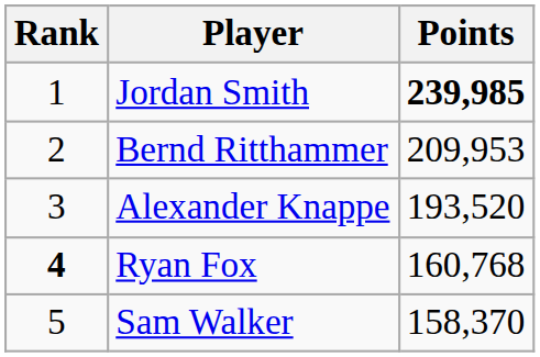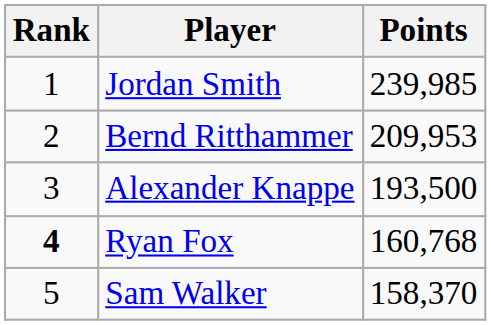 <table class="wikitable">
 <tr>
 <th>Rank</th>
 <th>Player</th>
 <th>Points</th>
 </tr>
 <tr>
 <td align=center>1</td>
 <td> <a href='#'>Jordan Smith</a></td>
-<td align=center><strong>239,985</strong></td>
+<td align=center>239,985</td>
 </tr>
 <tr>
 <td align=center>2</td>
 <td> <a href='#'>Bernd Ritthammer</a></td>
 <td align=center>209,953</td>
 </tr>
 <tr>
 <td align=center>3</td>
 <td> <a href='#'>Alexander Knappe</a></td>
-<td align=center>193,520</td>
+<td align=center>193,500</td>
 </tr>
 <tr>
 <td align=center><strong>4</strong></td>
 <td> <a href='#'>Ryan Fox</a></td>
 <td align=center>160,768</td>
 </tr>
 <tr>
 <td align=center>5</td>
 <td> <a href='#'>Sam Walker</a></td>
 <td align=center>158,370</td>
 </tr>
 </table>
